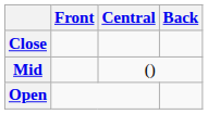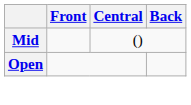 <table class="wikitable" style="text-align: center;">
 <tr>
 <th></th>
 <th><a href='#'>Front</a></th>
 <th><a href='#'>Central</a></th>
 <th><a href='#'>Back</a></th>
-</tr>
-<tr>
-<th><a href='#'>Close</a></th>
-<td>  </td>
-<td></td>
-<td> </td>
 </tr>
 <tr>
 <th><a href='#'>Mid</a></th>
 <td> </td>
 <td colspan="2">  ()</td>
 </tr>
 <tr>
 <th><a href='#'>Open</a></th>
 <td colspan="2"> </td>
 <td> </td>
 </tr>
 </table>
